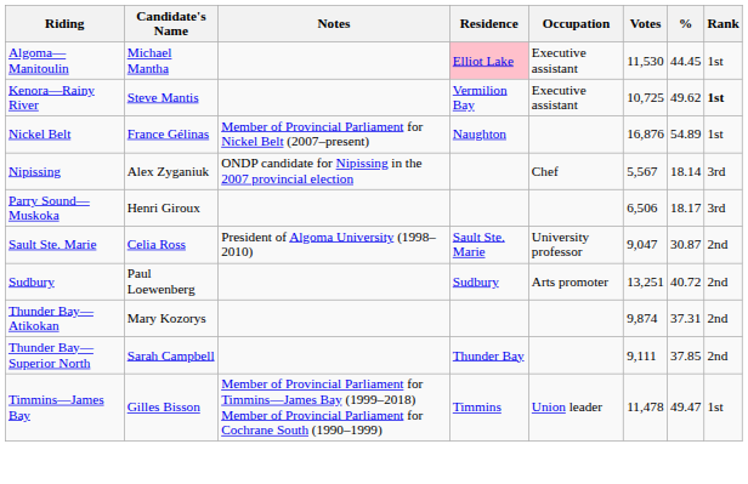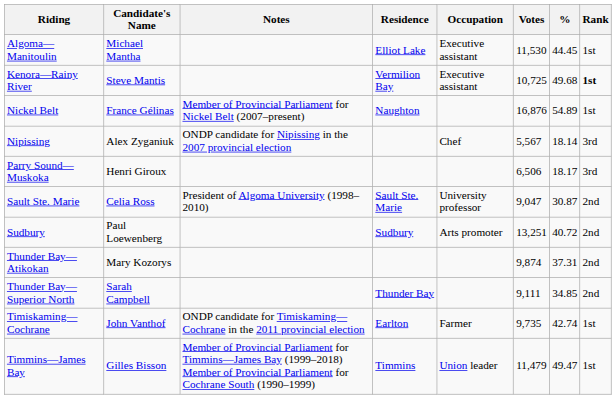 <table class="wikitable sortable">
 <tr>
 <th>Riding<br></th>
 <th>Candidate's Name</th>
 <th>Notes</th>
 <th>Residence</th>
 <th>Occupation</th>
 <th>Votes</th>
 <th>%</th>
 <th>Rank</th>
 </tr>
 <tr>
 <td><a href='#'>Algoma—Manitoulin</a></td>
 <td><a href='#'>Michael Mantha</a></td>
 <td></td>
-<td style="background: pink;"><a href='#'>Elliot Lake</a></td>
+<td><a href='#'>Elliot Lake</a></td>
 <td>Executive assistant</td>
 <td>11,530</td>
 <td>44.45</td>
 <td>1st</td>
 </tr>
 <tr>
 <td><a href='#'>Kenora—Rainy River</a></td>
 <td><a href='#'>Steve Mantis</a></td>
 <td></td>
 <td><a href='#'>Vermilion Bay</a></td>
 <td>Executive assistant</td>
 <td>10,725</td>
-<td>49.62</td>
+<td>49.68</td>
 <td><strong>1st</strong></td>
 </tr>
 <tr>
 <td><a href='#'>Nickel Belt</a></td>
 <td><a href='#'>France Gélinas</a></td>
 <td><a href='#'>Member of Provincial Parliament</a> for <a href='#'>Nickel Belt</a> (2007–present)</td>
 <td><a href='#'>Naughton</a></td>
 <td></td>
 <td>16,876</td>
 <td>54.89</td>
 <td>1st</td>
 </tr>
 <tr>
 <td><a href='#'>Nipissing</a></td>
 <td>Alex Zyganiuk</td>
 <td>ONDP candidate for <a href='#'>Nipissing</a> in the <a href='#'>2007 provincial election</a></td>
 <td></td>
 <td>Chef</td>
 <td>5,567</td>
 <td>18.14</td>
 <td>3rd</td>
 </tr>
 <tr>
 <td><a href='#'>Parry Sound—Muskoka</a></td>
 <td>Henri Giroux</td>
 <td></td>
 <td></td>
 <td></td>
 <td>6,506</td>
 <td>18.17</td>
 <td>3rd</td>
 </tr>
 <tr>
 <td><a href='#'>Sault Ste. Marie</a></td>
 <td><a href='#'>Celia Ross</a></td>
 <td>President of <a href='#'>Algoma University</a> (1998–2010)</td>
 <td><a href='#'>Sault Ste. Marie</a></td>
 <td>University professor</td>
 <td>9,047</td>
 <td>30.87</td>
 <td>2nd</td>
 </tr>
 <tr>
 <td><a href='#'>Sudbury</a></td>
 <td>Paul Loewenberg</td>
 <td></td>
 <td><a href='#'>Sudbury</a></td>
 <td>Arts promoter</td>
 <td>13,251</td>
 <td>40.72</td>
 <td>2nd</td>
 </tr>
 <tr>
 <td><a href='#'>Thunder Bay—Atikokan</a></td>
 <td>Mary Kozorys</td>
 <td></td>
 <td></td>
 <td></td>
 <td>9,874</td>
 <td>37.31</td>
 <td>2nd</td>
 </tr>
 <tr>
 <td><a href='#'>Thunder Bay—Superior North</a></td>
 <td><a href='#'>Sarah Campbell</a></td>
 <td></td>
 <td><a href='#'>Thunder Bay</a></td>
 <td></td>
 <td>9,111</td>
-<td>37.85</td>
+<td>34.85</td>
 <td>2nd</td>
+</tr>
+<tr>
+<td><a href='#'>Timiskaming—Cochrane</a></td>
+<td><a href='#'>John Vanthof</a></td>
+<td>ONDP candidate for <a href='#'>Timiskaming—Cochrane</a> in the <a href='#'>2011 provincial election</a></td>
+<td><a href='#'>Earlton</a></td>
+<td>Farmer</td>
+<td>9,735</td>
+<td>42.74</td>
+<td>1st</td>
 </tr>
 <tr>
 <td><a href='#'>Timmins—James Bay</a></td>
 <td><a href='#'>Gilles Bisson</a></td>
 <td><a href='#'>Member of Provincial Parliament</a> for <a href='#'>Timmins—James Bay</a> (1999–2018) <br> <a href='#'>Member of Provincial Parliament</a> for <a href='#'>Cochrane South</a> (1990–1999)</td>
 <td><a href='#'>Timmins</a></td>
 <td><a href='#'>Union</a> leader</td>
-<td>11,478</td>
+<td>11,479</td>
 <td>49.47</td>
 <td>1st</td>
 </tr>
 </table>
